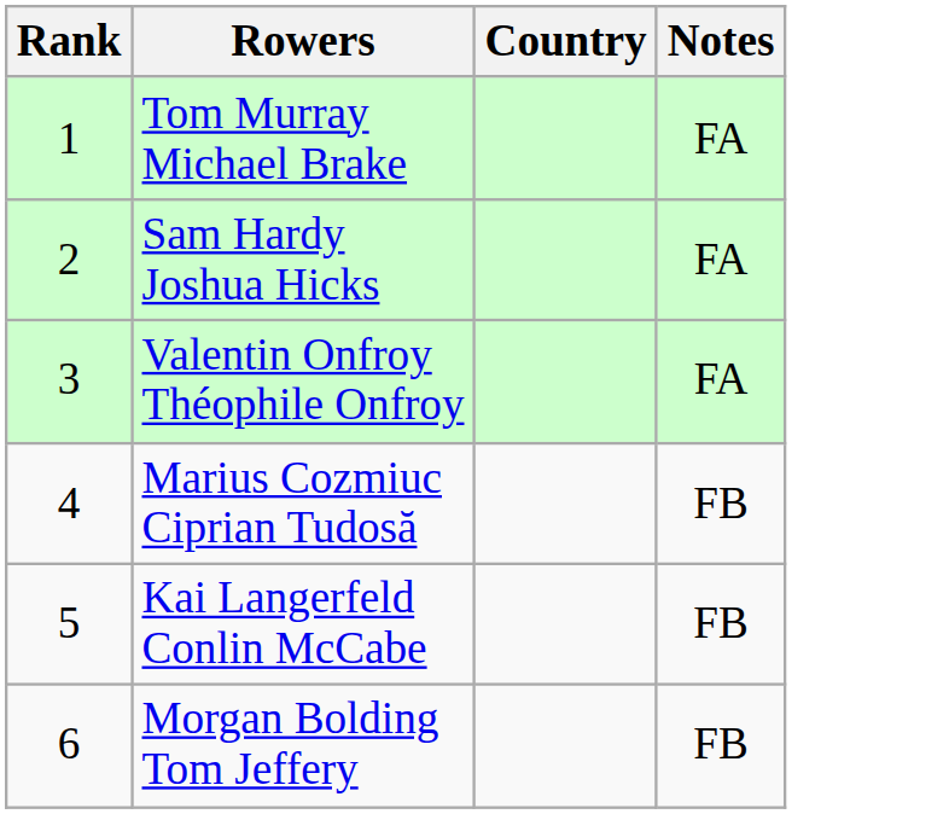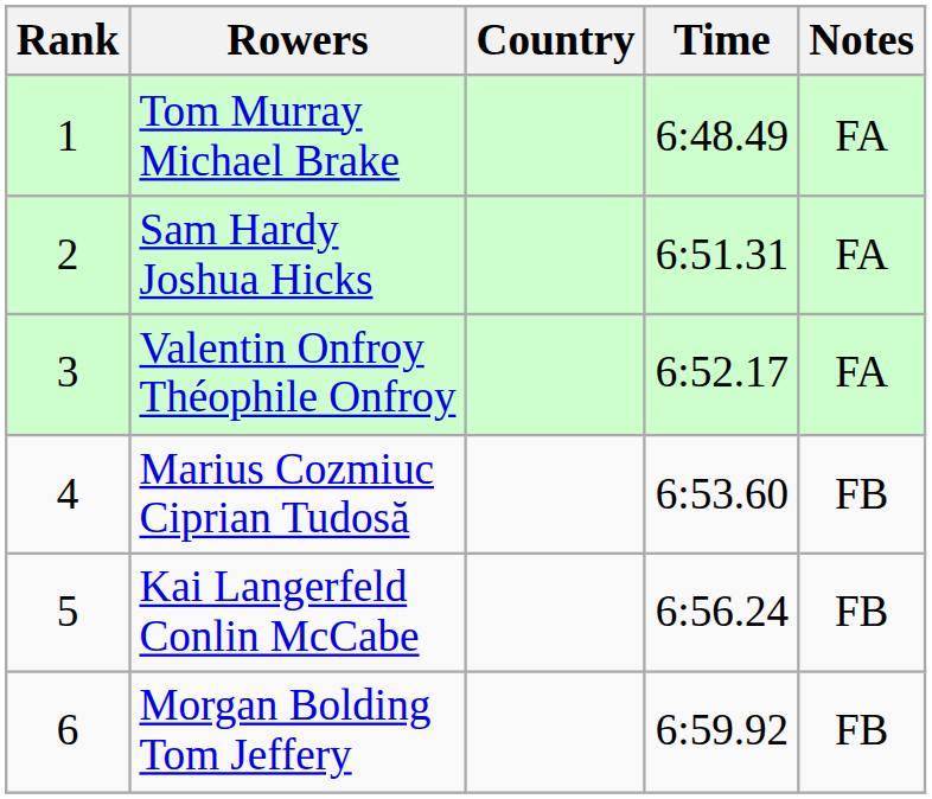 <table class="wikitable" style="text-align:center">
 <tr>
 <th>Rank</th>
 <th>Rowers</th>
 <th>Country</th>
+<th>Time</th>
 <th>Notes</th>
 </tr>
 <tr bgcolor=ccffcc>
 <td>1</td>
 <td align="left"><a href='#'>Tom Murray</a><br><a href='#'>Michael Brake</a></td>
 <td align="left"></td>
+<td>6:48.49</td>
 <td>FA</td>
 </tr>
 <tr bgcolor=ccffcc>
 <td>2</td>
 <td align="left"><a href='#'>Sam Hardy</a><br><a href='#'>Joshua Hicks</a></td>
 <td align="left"></td>
+<td>6:51.31</td>
 <td>FA</td>
 </tr>
 <tr bgcolor=ccffcc>
 <td>3</td>
 <td align="left"><a href='#'>Valentin Onfroy</a><br><a href='#'>Théophile Onfroy</a></td>
 <td align="left"></td>
+<td>6:52.17</td>
 <td>FA</td>
 </tr>
 <tr>
 <td>4</td>
 <td align="left"><a href='#'>Marius Cozmiuc</a><br><a href='#'>Ciprian Tudosă</a></td>
 <td align="left"></td>
+<td>6:53.60</td>
 <td>FB</td>
 </tr>
 <tr>
 <td>5</td>
 <td align="left"><a href='#'>Kai Langerfeld</a><br><a href='#'>Conlin McCabe</a></td>
 <td align="left"></td>
+<td>6:56.24</td>
 <td>FB</td>
 </tr>
 <tr>
 <td>6</td>
 <td align="left"><a href='#'>Morgan Bolding</a><br><a href='#'>Tom Jeffery</a></td>
 <td align="left"></td>
+<td>6:59.92</td>
 <td>FB</td>
 </tr>
 </table>
